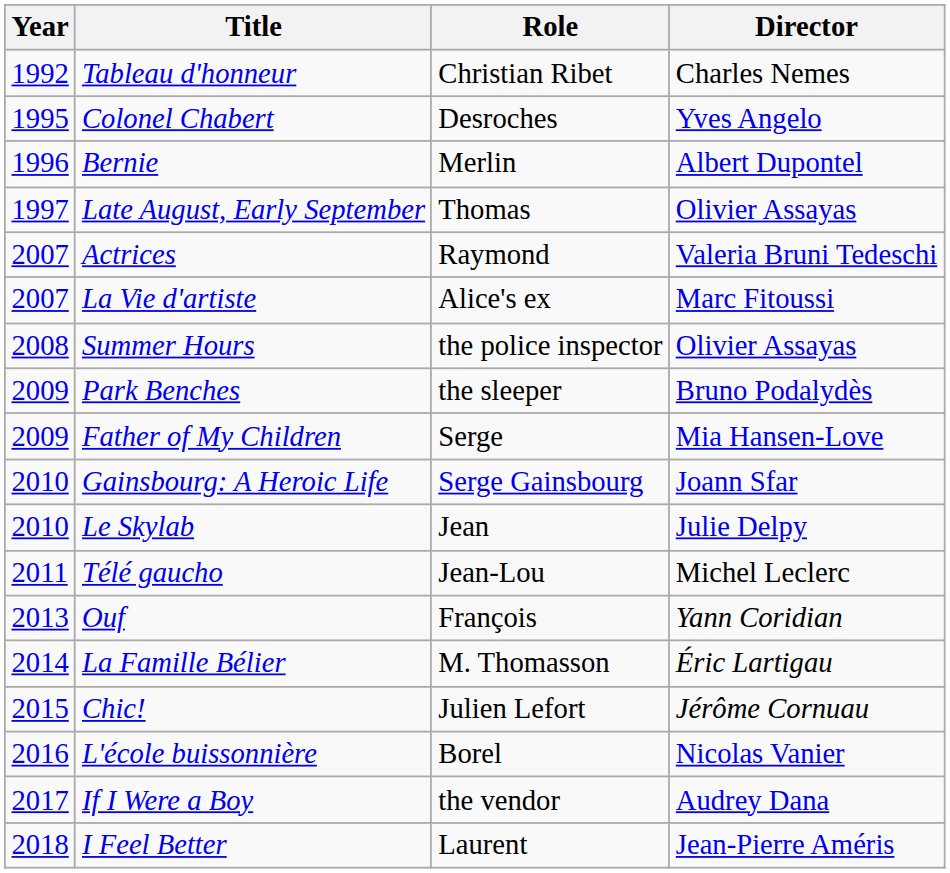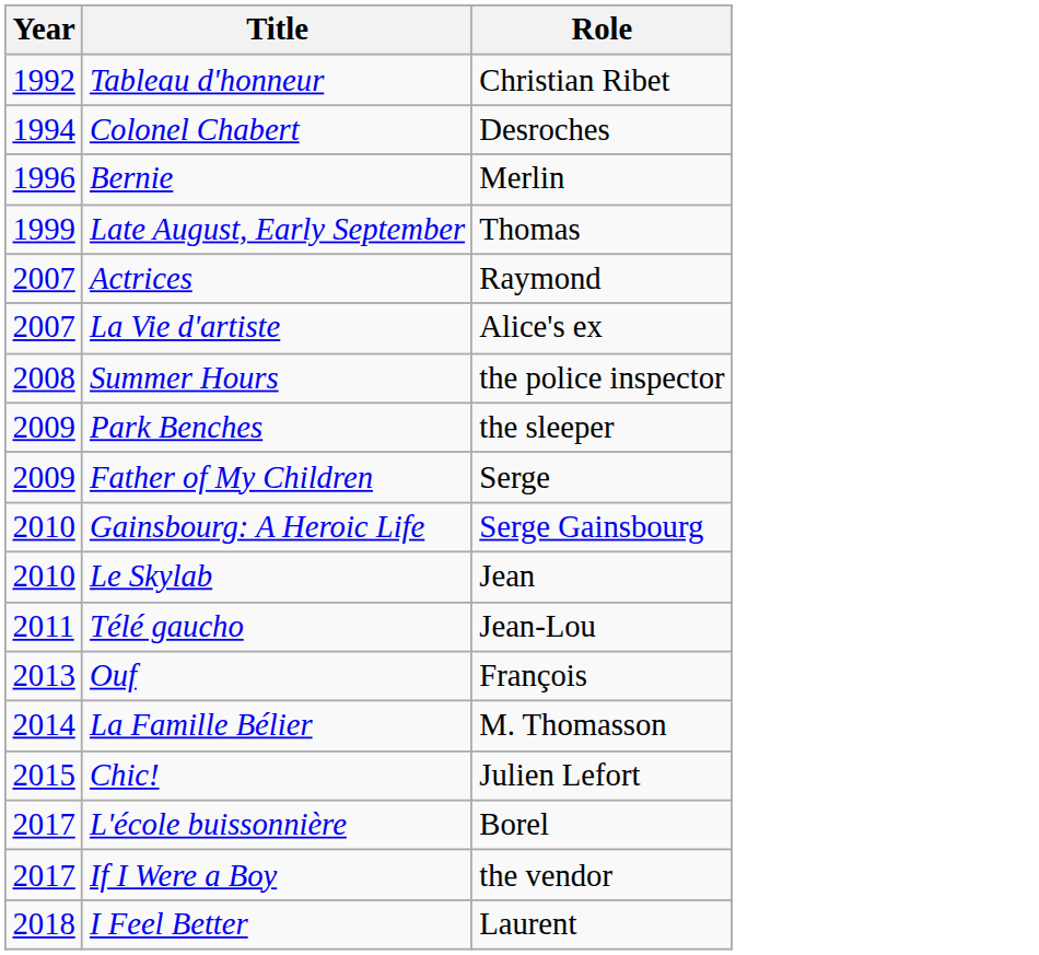 <table class="wikitable sortable">
 <tr>
 <th>Year</th>
 <th>Title</th>
 <th>Role</th>
-<th>Director</th>
 </tr>
 <tr>
 <td><a href='#'>1992</a></td>
 <td><em><a href='#'>Tableau d'honneur</a></em></td>
 <td>Christian Ribet</td>
-<td>Charles Nemes</td>
 </tr>
 <tr>
-<td><a href='#'>1995</a></td>
+<td><a href='#'>1994</a></td>
 <td><em><a href='#'>Colonel Chabert</a></em></td>
 <td>Desroches</td>
-<td><a href='#'>Yves Angelo</a></td>
 </tr>
 <tr>
 <td><a href='#'>1996</a></td>
 <td><em><a href='#'>Bernie</a></em></td>
 <td>Merlin</td>
-<td><a href='#'>Albert Dupontel</a></td>
 </tr>
 <tr>
-<td><a href='#'>1997</a></td>
+<td><a href='#'>1999</a></td>
 <td><em><a href='#'>Late August, Early September</a></em></td>
 <td>Thomas</td>
-<td><a href='#'>Olivier Assayas</a></td>
 </tr>
 <tr>
 <td><a href='#'>2007</a></td>
 <td><em><a href='#'>Actrices</a></em></td>
 <td>Raymond</td>
-<td><a href='#'>Valeria Bruni Tedeschi</a></td>
 </tr>
 <tr>
 <td><a href='#'>2007</a></td>
 <td><em><a href='#'>La Vie d'artiste</a></em></td>
 <td>Alice's ex</td>
-<td><a href='#'>Marc Fitoussi</a></td>
 </tr>
 <tr>
 <td><a href='#'>2008</a></td>
 <td><em><a href='#'>Summer Hours</a></em></td>
 <td>the police inspector</td>
-<td><a href='#'>Olivier Assayas</a></td>
 </tr>
 <tr>
 <td><a href='#'>2009</a></td>
 <td><em><a href='#'>Park Benches</a></em></td>
 <td>the sleeper</td>
-<td><a href='#'>Bruno Podalydès</a></td>
 </tr>
 <tr>
 <td><a href='#'>2009</a></td>
 <td><em><a href='#'>Father of My Children</a></em></td>
 <td>Serge</td>
-<td><a href='#'>Mia Hansen-Love</a></td>
 </tr>
 <tr>
 <td><a href='#'>2010</a></td>
 <td><em><a href='#'>Gainsbourg: A Heroic Life</a></em></td>
 <td><a href='#'>Serge Gainsbourg</a></td>
-<td><a href='#'>Joann Sfar</a></td>
 </tr>
 <tr>
 <td><a href='#'>2010</a></td>
 <td><em><a href='#'>Le Skylab</a></em></td>
 <td>Jean</td>
-<td><a href='#'>Julie Delpy</a></td>
 </tr>
 <tr>
 <td><a href='#'>2011</a></td>
 <td><em><a href='#'>Télé gaucho</a></em></td>
 <td>Jean-Lou</td>
-<td>Michel Leclerc</td>
 </tr>
 <tr>
 <td><a href='#'>2013</a></td>
 <td><em><a href='#'>Ouf</a></em></td>
 <td>François</td>
-<td><em>Yann Coridian</em></td>
 </tr>
 <tr>
 <td><a href='#'>2014</a></td>
 <td><em><a href='#'>La Famille Bélier</a></em></td>
 <td>M. Thomasson</td>
-<td><em>Éric Lartigau</em></td>
 </tr>
 <tr>
 <td><a href='#'>2015</a></td>
 <td><em><a href='#'>Chic!</a></em></td>
 <td>Julien Lefort</td>
-<td><em>Jérôme Cornuau</em></td>
 </tr>
 <tr>
-<td><a href='#'>2016</a></td>
+<td><a href='#'>2017</a></td>
 <td><em><a href='#'>L'école buissonnière</a></em></td>
 <td>Borel</td>
-<td><a href='#'>Nicolas Vanier</a></td>
 </tr>
 <tr>
 <td><a href='#'>2017</a></td>
 <td><em><a href='#'>If I Were a Boy</a></em></td>
 <td>the vendor</td>
-<td><a href='#'>Audrey Dana</a></td>
 </tr>
 <tr>
 <td><a href='#'>2018</a></td>
 <td><em><a href='#'>I Feel Better</a></em></td>
 <td>Laurent</td>
-<td><a href='#'>Jean-Pierre Améris</a></td>
 </tr>
 </table>
